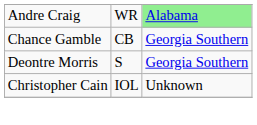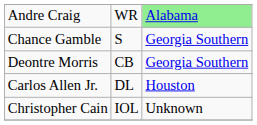 <table class="wikitable">
 <tr>
 </tr>
 <tr>
 <td>Andre Craig</td>
 <td>WR</td>
 <td style="background: lightgreen;"><a href='#'>Alabama</a></td>
 </tr>
 <tr>
 <td>Chance Gamble</td>
+<td>S</td>
+<td><a href='#'>Georgia Southern</a></td>
+</tr>
+<tr>
+<td>Deontre Morris</td>
 <td>CB</td>
 <td><a href='#'>Georgia Southern</a></td>
 </tr>
 <tr>
-<td>Deontre Morris</td>
-<td>S</td>
-<td><a href='#'>Georgia Southern</a></td>
+<td>Carlos Allen Jr.</td>
+<td>DL</td>
+<td><a href='#'>Houston</a></td>
 </tr>
 <tr>
 <td>Christopher Cain</td>
 <td>IOL</td>
 <td>Unknown</td>
 </tr>
 <tr>
 </tr>
 </table>
